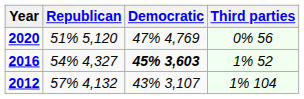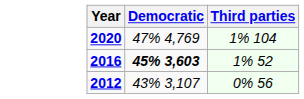 <table class="wikitable" style="float:right; font-size:95%;">
 <tr bgcolor=lightgrey>
 <th>Year</th>
-<th><a href='#'>Republican</a></th>
 <th><a href='#'>Democratic</a></th>
 <th><a href='#'>Third parties</a></th>
 </tr>
 <tr>
 <td><strong><a href='#'>2020</a></strong></td>
-<td style="text-align:center;" ><em>51%</em> <em>5,120</em></td>
 <td style="text-align:center;" ><em>47%</em> <em>4,769</em></td>
-<td style="text-align:center; background:honeyDew;"><em>0%</em> <em>56</em></td>
+<td style="text-align:center; background:honeyDew;"><em>1%</em> <em>104</em></td>
 </tr>
 <tr>
 <td><strong><a href='#'>2016</a></strong></td>
-<td style="text-align:center;" ><em>54%</em> <em>4,327</em></td>
 <td style="text-align:center;" ><strong><em>45%</em> <em>3,603</em></strong></td>
 <td style="text-align:center; background:honeyDew;"><em>1%</em> <em>52</em></td>
 </tr>
 <tr>
 <td><strong><a href='#'>2012</a></strong></td>
-<td style="text-align:center;" ><em>57%</em> <em>4,132</em></td>
 <td style="text-align:center;" ><em>43%</em> <em>3,107</em></td>
-<td style="text-align:center; background:honeyDew;"><em>1%</em> <em>104</em></td>
+<td style="text-align:center; background:honeyDew;"><em>0%</em> <em>56</em></td>
 </tr>
 </table>
